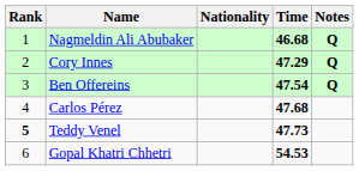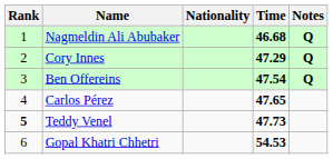 <table class="wikitable sortable" style="text-align:center">
 <tr>
 <th>Rank</th>
 <th>Name</th>
 <th>Nationality</th>
 <th>Time</th>
 <th>Notes</th>
 </tr>
 <tr bgcolor=ccffcc>
 <td>1</td>
 <td align=left><a href='#'>Nagmeldin Ali Abubaker</a></td>
 <td align=left></td>
 <td><strong>46.68</strong></td>
 <td><strong>Q</strong></td>
 </tr>
 <tr bgcolor=ccffcc>
 <td>2</td>
 <td align=left><a href='#'>Cory Innes</a></td>
 <td align=left></td>
 <td><strong>47.29</strong></td>
 <td><strong>Q</strong></td>
 </tr>
 <tr bgcolor=ccffcc>
 <td>3</td>
 <td align=left><a href='#'>Ben Offereins</a></td>
 <td align=left></td>
 <td><strong>47.54</strong></td>
 <td><strong>Q</strong></td>
 </tr>
 <tr>
 <td>4</td>
 <td align=left><a href='#'>Carlos Pérez</a></td>
 <td align=left></td>
-<td><strong>47.68</strong></td>
+<td><strong>47.65</strong></td>
 <td></td>
 </tr>
 <tr>
 <td><strong>5</strong></td>
 <td align=left><a href='#'>Teddy Venel</a></td>
 <td align=left></td>
 <td><strong>47.73</strong></td>
 <td></td>
 </tr>
 <tr>
 <td>6</td>
 <td align=left><a href='#'>Gopal Khatri Chhetri</a></td>
 <td align=left></td>
 <td><strong>54.53</strong></td>
 <td></td>
 </tr>
 </table>
